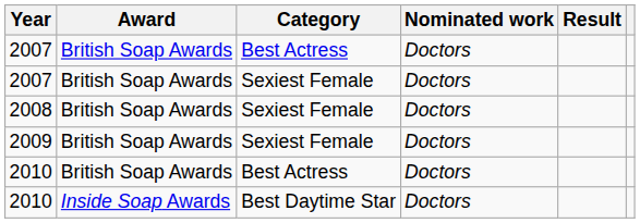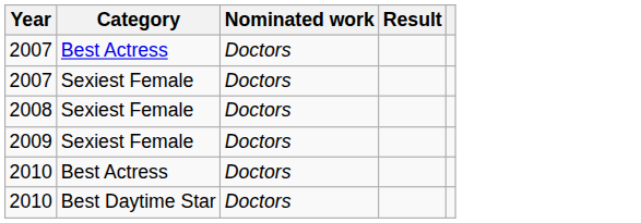 <table class="wikitable">
 <tr>
 <th>Year</th>
-<th>Award</th>
 <th>Category</th>
 <th>Nominated work</th>
 <th>Result</th>
 <th></th>
 </tr>
 <tr>
 <td>2007</td>
-<td><a href='#'>British Soap Awards</a></td>
 <td><a href='#'>Best Actress</a></td>
 <td><em>Doctors</em></td>
 <td></td>
 <td align="center"></td>
 </tr>
 <tr>
 <td>2007</td>
-<td>British Soap Awards</td>
 <td>Sexiest Female</td>
 <td><em>Doctors</em></td>
 <td></td>
 <td align="center"></td>
 </tr>
 <tr>
 <td>2008</td>
-<td>British Soap Awards</td>
 <td>Sexiest Female</td>
 <td><em>Doctors</em></td>
 <td></td>
 <td align="center"></td>
 </tr>
 <tr>
 <td>2009</td>
-<td>British Soap Awards</td>
 <td>Sexiest Female</td>
 <td><em>Doctors</em></td>
 <td></td>
 <td align="center"></td>
 </tr>
 <tr>
 <td>2010</td>
-<td>British Soap Awards</td>
 <td>Best Actress</td>
 <td><em>Doctors</em></td>
 <td></td>
 <td align="center"></td>
 </tr>
 <tr>
 <td>2010</td>
-<td><a href='#'><em>Inside Soap</em> Awards</a></td>
 <td>Best Daytime Star</td>
 <td><em>Doctors</em></td>
 <td></td>
 <td align="center"></td>
 </tr>
 </table>
